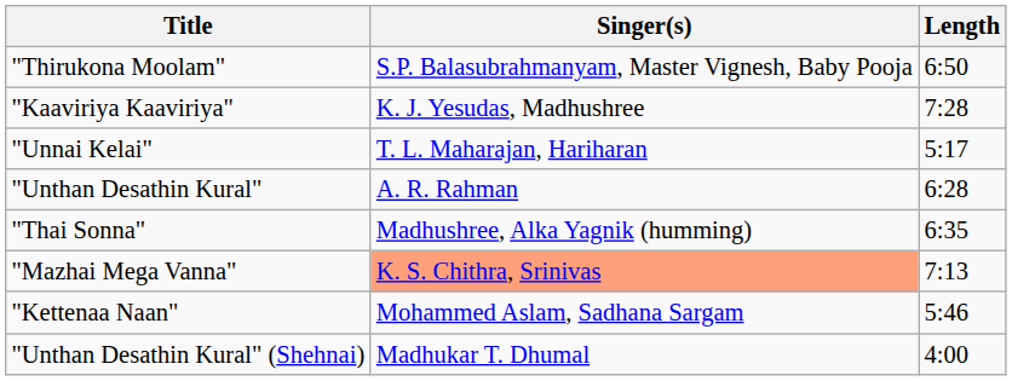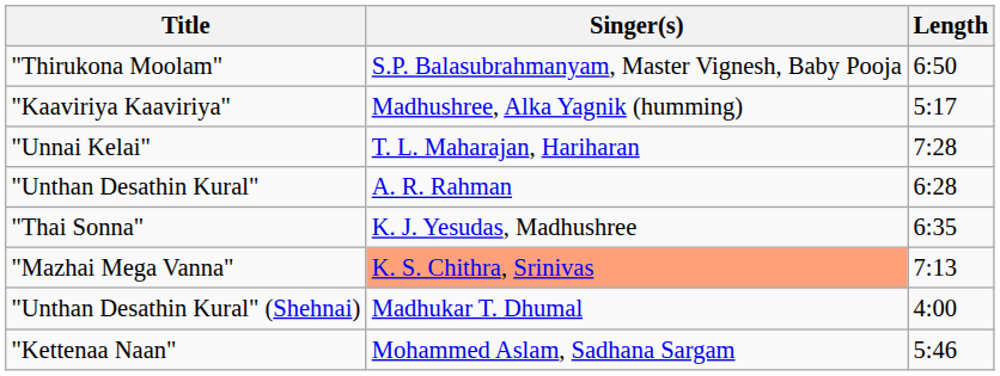 <table class="tracklist wikitable" style="font-size:95%;">
 <tr>
 <th>Title</th>
 <th>Singer(s)</th>
 <th>Length</th>
 </tr>
 <tr>
 <td>"Thirukona Moolam"</td>
 <td><a href='#'>S.P. Balasubrahmanyam</a>, Master Vignesh, Baby Pooja</td>
 <td>6:50</td>
 </tr>
 <tr>
 <td>"Kaaviriya Kaaviriya"</td>
-<td><a href='#'>K. J. Yesudas</a>, Madhushree</td>
-<td>7:28</td>
+<td><a href='#'>Madhushree</a>, <a href='#'>Alka Yagnik</a> (humming)</td>
+<td>5:17</td>
 </tr>
 <tr>
 <td>"Unnai Kelai"</td>
 <td><a href='#'>T. L. Maharajan</a>, <a href='#'>Hariharan</a></td>
-<td>5:17</td>
+<td>7:28</td>
 </tr>
 <tr>
 <td>"Unthan Desathin Kural"</td>
 <td><a href='#'>A. R. Rahman</a></td>
 <td>6:28</td>
 </tr>
 <tr>
 <td>"Thai Sonna"</td>
-<td><a href='#'>Madhushree</a>, <a href='#'>Alka Yagnik</a> (humming)</td>
+<td><a href='#'>K. J. Yesudas</a>, Madhushree</td>
 <td>6:35</td>
 </tr>
 <tr>
 <td>"Mazhai Mega Vanna"</td>
 <td style="background: lightsalmon;"><a href='#'>K. S. Chithra</a>, <a href='#'>Srinivas</a></td>
 <td>7:13</td>
 </tr>
 <tr>
+<td>"Unthan Desathin Kural" (<a href='#'>Shehnai</a>)</td>
+<td><a href='#'>Madhukar T. Dhumal</a></td>
+<td>4:00</td>
+</tr>
+<tr>
 <td>"Kettenaa Naan"</td>
 <td><a href='#'>Mohammed Aslam</a>, <a href='#'>Sadhana Sargam</a></td>
 <td>5:46</td>
 </tr>
-<tr>
-<td>"Unthan Desathin Kural" (<a href='#'>Shehnai</a>)</td>
-<td><a href='#'>Madhukar T. Dhumal</a></td>
-<td>4:00</td>
-</tr>
 </table>
